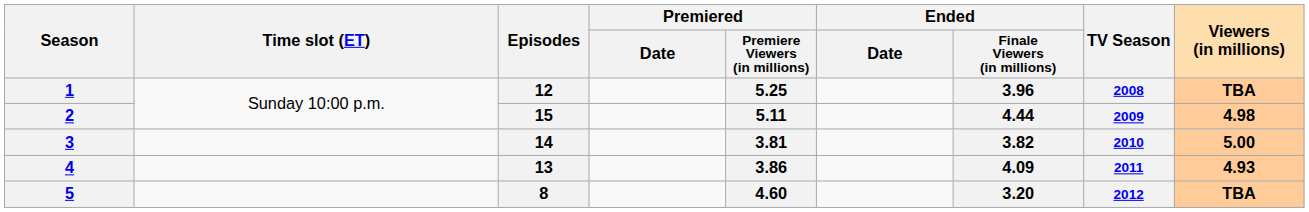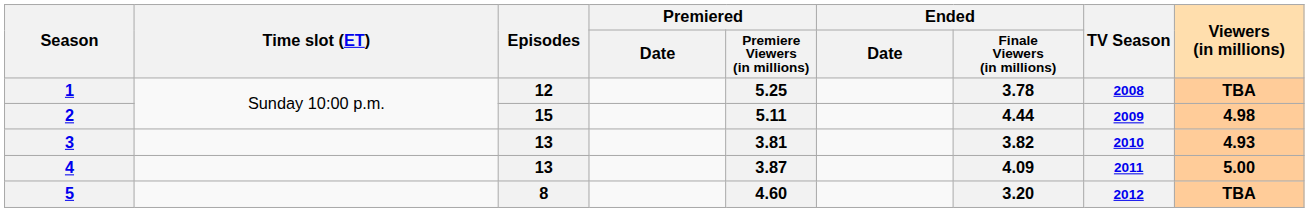 <table class="wikitable">
 <tr>
 <th style="width:10%;" rowspan="2">Season</th>
 <th style="width:28%;" rowspan="2">Time slot (<a href='#'>ET</a>)</th>
 <th style="width:7%;" rowspan="2">Episodes</th>
 <th colspan=2>Premiered</th>
 <th colspan=2>Ended</th>
 <th style="width:7%;" rowspan="2">TV Season</th>
 <th style="width:10%; background:#ffdead;" rowspan="2">Viewers<br>(in millions)</th>
 </tr>
 <tr>
 <th>Date</th>
 <th span style="width:7%; font-size:smaller; line-height:100%;">Premiere<br>Viewers<br>(in millions)</th>
 <th>Date</th>
 <th span style="width:10%; font-size:smaller; line-height:100%;">Finale<br>Viewers<br>(in millions)</th>
 </tr>
 <tr>
 <th><strong><a href='#'>1</a></strong></th>
 <td rowspan="2" style="text-align:center;">Sunday 10:00 p.m.</td>
 <th>12</th>
 <td style="font-size:11px;line-height:110%"></td>
 <th>5.25</th>
 <td style="font-size:11px;line-height:110%"></td>
-<th>3.96</th>
+<th>3.78</th>
 <th style="font-size:smaller"><a href='#'>2008</a></th>
 <th style="background:#fc9;">TBA</th>
 </tr>
 <tr>
 <th><strong><a href='#'>2</a></strong></th>
 <th>15</th>
 <td style="font-size:11px;line-height:110%"></td>
 <th>5.11</th>
 <td style="font-size:11px;line-height:110%"></td>
 <th>4.44</th>
 <th style="font-size:smaller"><a href='#'>2009</a></th>
 <th style="background:#fc9;">4.98</th>
 </tr>
 <tr>
 <th><strong><a href='#'>3</a></strong></th>
 <td></td>
-<th>14</th>
+<th>13</th>
 <td style="font-size:11px;line-height:110%"></td>
 <th>3.81</th>
 <td style="font-size:11px;line-height:110%"></td>
 <th>3.82</th>
 <th style="font-size:smaller"><a href='#'>2010</a></th>
-<th style="background:#fc9;">5.00</th>
+<th style="background:#fc9;">4.93</th>
 </tr>
 <tr>
 <th><strong><a href='#'>4</a></strong></th>
 <td></td>
 <th>13</th>
 <td style="font-size:11px;line-height:110%"></td>
-<th>3.86</th>
+<th>3.87</th>
 <td style="font-size:11px;line-height:110%"></td>
 <th>4.09</th>
 <th style="font-size:smaller"><a href='#'>2011</a></th>
-<th style="background:#fc9;">4.93</th>
+<th style="background:#fc9;">5.00</th>
 </tr>
 <tr>
 <th><strong><a href='#'>5</a></strong></th>
 <td></td>
 <th>8</th>
 <td style="font-size:11px;line-height:110%"></td>
 <th>4.60</th>
 <td style="font-size:11px;line-height:110%"></td>
 <th>3.20</th>
 <th style="font-size:smaller"><a href='#'>2012</a></th>
 <th style="background:#fc9;">TBA</th>
 </tr>
 </table>
